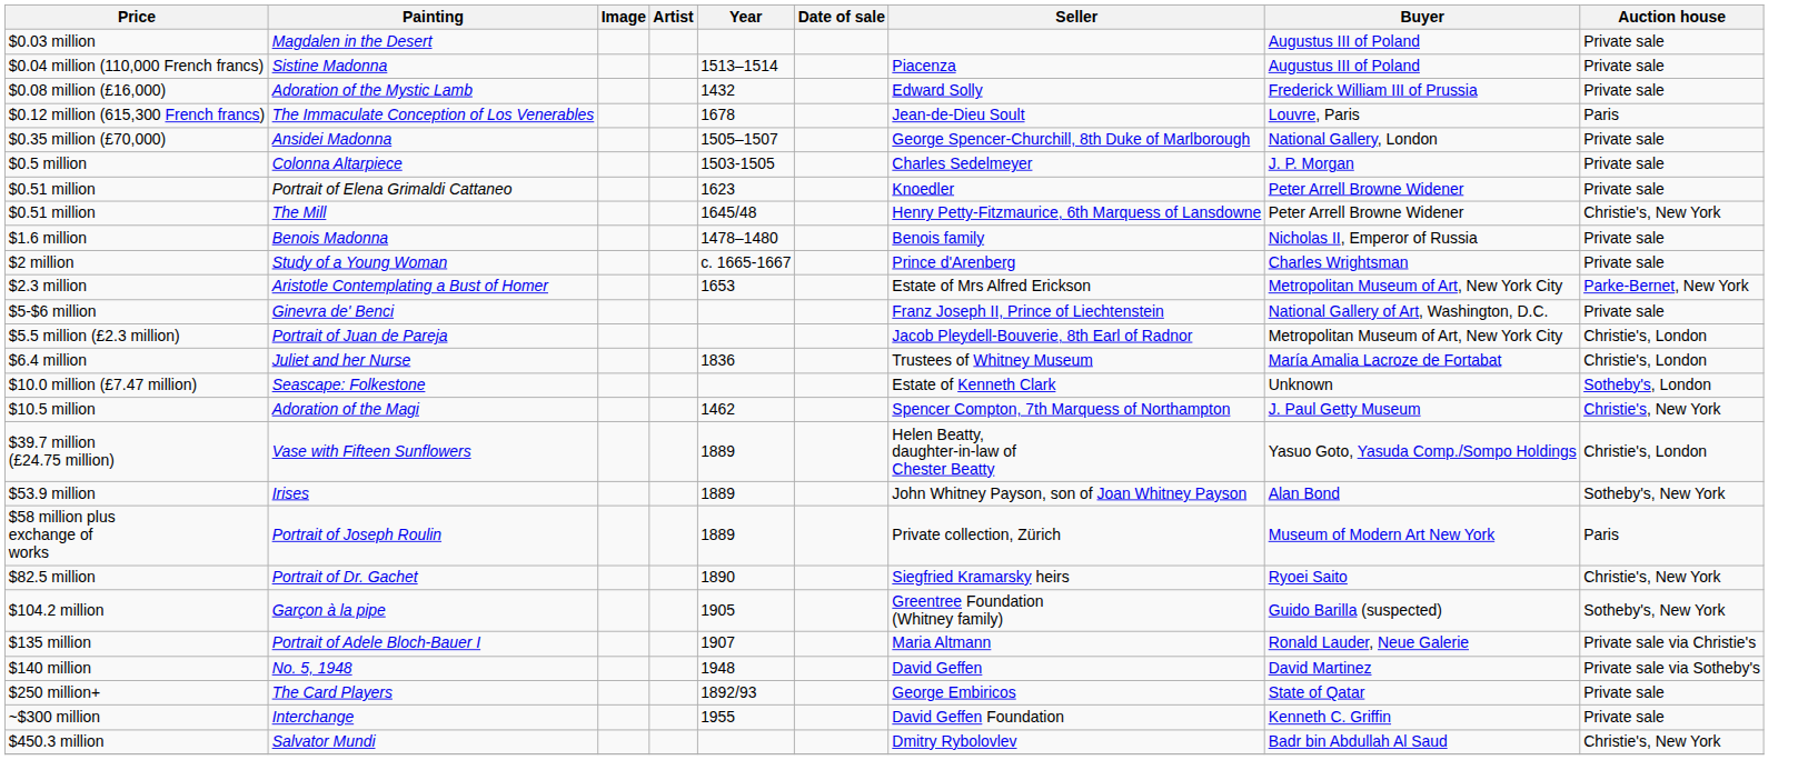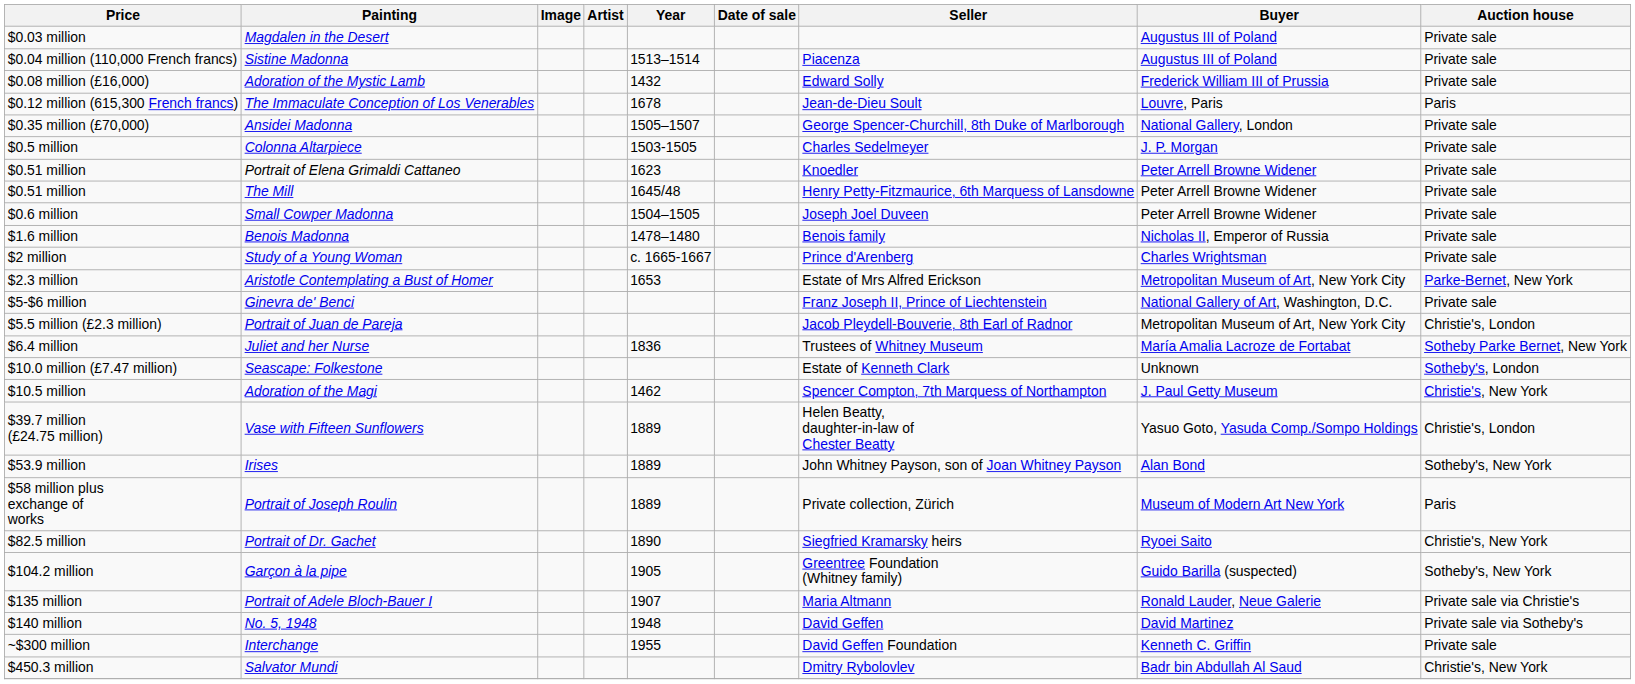 <table class="wikitable sortable">
 <tr>
 <th data-sort-type="currency">Price</th>
 <th>Painting</th>
 <th>Image</th>
 <th>Artist</th>
 <th>Year</th>
 <th>Date of sale</th>
 <th>Seller</th>
 <th>Buyer</th>
 <th>Auction house</th>
 </tr>
 <tr>
 <td>$0.03 million</td>
 <td><em><a href='#'>Magdalen in the Desert</a></em></td>
 <td></td>
 <td></td>
 <td></td>
 <td></td>
 <td></td>
 <td><a href='#'>Augustus III of Poland</a></td>
 <td>Private sale</td>
 </tr>
 <tr>
 <td>$0.04 million (110,000 French francs)</td>
 <td><em><a href='#'>Sistine Madonna</a></em></td>
 <td></td>
 <td></td>
 <td data-sort-value=1513> 1513–1514</td>
 <td></td>
 <td><a href='#'>Piacenza</a></td>
 <td><a href='#'>Augustus III of Poland</a></td>
 <td>Private sale</td>
 </tr>
 <tr>
 <td>$0.08 million (£16,000)</td>
 <td><em><a href='#'>Adoration of the Mystic Lamb</a></em></td>
 <td></td>
 <td></td>
 <td>1432</td>
 <td></td>
 <td><a href='#'>Edward Solly</a></td>
 <td><a href='#'>Frederick William III of Prussia</a></td>
 <td>Private sale</td>
 </tr>
 <tr>
 <td>$0.12 million (615,300 <a href='#'>French francs</a>)</td>
 <td><em><a href='#'>The Immaculate Conception of Los Venerables</a></em></td>
 <td></td>
 <td></td>
 <td data-sort-value=1678> 1678</td>
 <td></td>
 <td><a href='#'>Jean-de-Dieu Soult</a></td>
 <td><a href='#'>Louvre</a>, Paris</td>
 <td>Paris</td>
 </tr>
 <tr>
 <td>$0.35 million (£70,000)</td>
 <td><em><a href='#'>Ansidei Madonna</a></em></td>
 <td></td>
 <td></td>
 <td data-sort-value=1507>1505–1507</td>
 <td></td>
 <td><a href='#'>George Spencer-Churchill, 8th Duke of Marlborough</a></td>
 <td><a href='#'>National Gallery</a>, London</td>
 <td>Private sale</td>
 </tr>
 <tr>
 <td>$0.5 million</td>
 <td><em><a href='#'>Colonna Altarpiece</a></em></td>
 <td></td>
 <td></td>
 <td data-sort-value=1503> 1503-1505</td>
 <td></td>
 <td><a href='#'>Charles Sedelmeyer</a></td>
 <td><a href='#'>J. P. Morgan</a></td>
 <td>Private sale</td>
 </tr>
 <tr>
 <td>$0.51 million</td>
 <td><em>Portrait of Elena Grimaldi Cattaneo</em></td>
 <td></td>
 <td></td>
 <td data-sort-value=1623> 1623</td>
 <td></td>
 <td><a href='#'>Knoedler</a></td>
 <td><a href='#'>Peter Arrell Browne Widener</a></td>
 <td>Private sale</td>
 </tr>
 <tr>
 <td>$0.51 million</td>
 <td><em><a href='#'>The Mill</a></em></td>
 <td></td>
 <td></td>
 <td data-sort-value=1648>1645/48</td>
 <td></td>
 <td><a href='#'>Henry Petty-Fitzmaurice, 6th Marquess of Lansdowne</a></td>
 <td>Peter Arrell Browne Widener</td>
-<td>Christie's, New York</td>
+<td>Private sale</td>
+</tr>
+<tr>
+<td>$0.6 million</td>
+<td><em><a href='#'>Small Cowper Madonna</a></em></td>
+<td></td>
+<td></td>
+<td data-sort-value=1504> 1504–1505</td>
+<td></td>
+<td><a href='#'>Joseph Joel Duveen</a></td>
+<td>Peter Arrell Browne Widener</td>
+<td>Private sale</td>
 </tr>
 <tr>
 <td>$1.6 million</td>
 <td><em><a href='#'>Benois Madonna</a></em></td>
 <td></td>
 <td></td>
 <td data-sort-value=1478> 1478–1480</td>
 <td></td>
 <td><a href='#'>Benois family</a></td>
 <td><a href='#'>Nicholas II</a>, Emperor of Russia</td>
 <td>Private sale</td>
 </tr>
 <tr>
 <td>$2 million</td>
 <td><em><a href='#'>Study of a Young Woman</a></em></td>
 <td></td>
 <td></td>
 <td data-sort-value=1665>c. 1665-1667</td>
 <td></td>
 <td><a href='#'>Prince d'Arenberg</a></td>
 <td><a href='#'>Charles Wrightsman</a></td>
 <td>Private sale</td>
 </tr>
 <tr>
 <td>$2.3 million</td>
 <td><em><a href='#'>Aristotle Contemplating a Bust of Homer</a></em></td>
 <td></td>
 <td></td>
 <td>1653</td>
 <td></td>
 <td>Estate of Mrs Alfred Erickson</td>
 <td><a href='#'>Metropolitan Museum of Art</a>, New York City</td>
 <td><a href='#'>Parke-Bernet</a>, New York</td>
 </tr>
 <tr>
 <td data-sort-value="$5">$5-$6 million</td>
 <td><em><a href='#'>Ginevra de' Benci</a></em></td>
 <td></td>
 <td></td>
 <td data-sort-value=1474></td>
 <td></td>
 <td><a href='#'>Franz Joseph II, Prince of Liechtenstein</a></td>
 <td><a href='#'>National Gallery of Art</a>, Washington, D.C.</td>
 <td>Private sale</td>
 </tr>
 <tr>
 <td>$5.5 million (£2.3 million)</td>
 <td><em><a href='#'>Portrait of Juan de Pareja</a></em></td>
 <td></td>
 <td></td>
 <td data-sort-value=1650></td>
 <td></td>
 <td><a href='#'>Jacob Pleydell-Bouverie, 8th Earl of Radnor</a></td>
 <td>Metropolitan Museum of Art, New York City</td>
 <td>Christie's, London</td>
 </tr>
 <tr>
 <td>$6.4 million</td>
 <td><em><a href='#'>Juliet and her Nurse</a></em></td>
 <td></td>
 <td></td>
 <td>1836</td>
 <td></td>
 <td>Trustees of <a href='#'>Whitney Museum</a></td>
 <td><a href='#'>María Amalia Lacroze de Fortabat</a></td>
-<td>Christie's, London</td>
+<td><a href='#'>Sotheby Parke Bernet</a>, New York</td>
 </tr>
 <tr>
 <td>$10.0 million (£7.47 million)</td>
 <td><em><a href='#'>Seascape: Folkestone</a></em></td>
 <td></td>
 <td></td>
 <td data-sort-value=1845></td>
 <td></td>
 <td>Estate of <a href='#'>Kenneth Clark</a></td>
 <td>Unknown</td>
 <td><a href='#'>Sotheby's</a>, London</td>
 </tr>
 <tr>
 <td>$10.5 million</td>
 <td><em><a href='#'>Adoration of the Magi</a></em></td>
 <td></td>
 <td></td>
 <td>1462</td>
 <td></td>
 <td><a href='#'>Spencer Compton, 7th Marquess of Northampton</a></td>
 <td><a href='#'>J. Paul Getty Museum</a></td>
 <td><a href='#'>Christie's</a>, New York</td>
 </tr>
 <tr>
 <td>$39.7 million<br>(£24.75 million)</td>
 <td><em><a href='#'>Vase with Fifteen Sunflowers</a></em></td>
 <td></td>
 <td></td>
 <td>1889</td>
 <td></td>
 <td>Helen Beatty,<br>daughter-in-law of<br><a href='#'>Chester Beatty</a></td>
 <td>Yasuo Goto, <a href='#'>Yasuda Comp./Sompo Holdings</a></td>
 <td>Christie's, London</td>
 </tr>
 <tr>
 <td>$53.9 million</td>
 <td><em><a href='#'>Irises</a></em></td>
 <td></td>
 <td></td>
 <td>1889</td>
 <td></td>
 <td>John Whitney Payson, son of <a href='#'>Joan Whitney Payson</a></td>
 <td><a href='#'>Alan Bond</a></td>
 <td>Sotheby's, New York</td>
 </tr>
 <tr>
 <td>$58 million plus <br>exchange of<br>works</td>
 <td><em><a href='#'>Portrait of Joseph Roulin</a></em></td>
 <td></td>
 <td></td>
 <td>1889</td>
 <td></td>
 <td>Private collection, Zürich</td>
 <td><a href='#'>Museum of Modern Art New York</a></td>
 <td>Paris</td>
 </tr>
 <tr>
 <td>$82.5 million</td>
 <td><em><a href='#'>Portrait of Dr. Gachet</a></em></td>
 <td></td>
 <td></td>
 <td>1890</td>
 <td></td>
 <td><a href='#'>Siegfried Kramarsky</a> heirs</td>
 <td><a href='#'>Ryoei Saito</a></td>
 <td>Christie's, New York</td>
 </tr>
 <tr>
 <td>$104.2 million </td>
 <td><em><a href='#'>Garçon à la pipe</a></em></td>
 <td></td>
 <td></td>
 <td>1905</td>
 <td></td>
 <td><a href='#'>Greentree</a> Foundation<br>(Whitney family)</td>
 <td><a href='#'>Guido Barilla</a> (suspected)</td>
 <td>Sotheby's, New York</td>
 </tr>
 <tr>
 <td>$135 million</td>
 <td><em><a href='#'>Portrait of Adele Bloch-Bauer I</a></em></td>
 <td></td>
 <td></td>
 <td>1907</td>
 <td></td>
 <td><a href='#'>Maria Altmann</a></td>
 <td><a href='#'>Ronald Lauder</a>, <a href='#'>Neue Galerie</a></td>
 <td>Private sale via Christie's</td>
 </tr>
 <tr>
 <td>$140 million</td>
 <td><em><a href='#'>No. 5, 1948</a></em></td>
 <td></td>
 <td></td>
 <td>1948</td>
 <td></td>
 <td><a href='#'>David Geffen</a></td>
 <td><a href='#'>David Martinez</a></td>
 <td>Private sale via Sotheby's</td>
 </tr>
 <tr>
-<td>$250 million+</td>
-<td><em><a href='#'>The Card Players</a></em></td>
-<td></td>
-<td></td>
-<td data-sort-value=1893>1892/93</td>
-<td></td>
-<td><a href='#'>George Embiricos</a></td>
-<td><a href='#'>State of Qatar</a></td>
-<td>Private sale</td>
-</tr>
-<tr>
 <td data-sort-value="$300">~$300 million</td>
 <td><em><a href='#'>Interchange</a></em></td>
 <td></td>
 <td></td>
 <td>1955</td>
 <td> </td>
 <td><a href='#'>David Geffen</a> Foundation</td>
 <td><a href='#'>Kenneth C. Griffin</a></td>
 <td>Private sale</td>
 </tr>
 <tr>
 <td data-sort-value="$450.3">$450.3 million</td>
 <td><em><a href='#'>Salvator Mundi</a></em></td>
 <td></td>
 <td></td>
 <td data-sort-value=1500></td>
 <td></td>
 <td><a href='#'>Dmitry Rybolovlev</a></td>
 <td><a href='#'>Badr bin Abdullah Al Saud</a></td>
 <td>Christie's, New York</td>
 </tr>
 <tr>
 </tr>
 </table>
